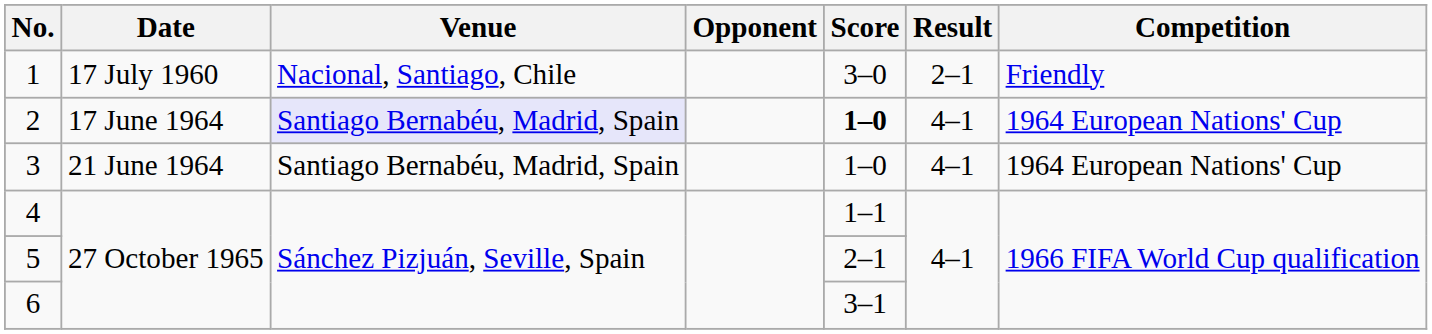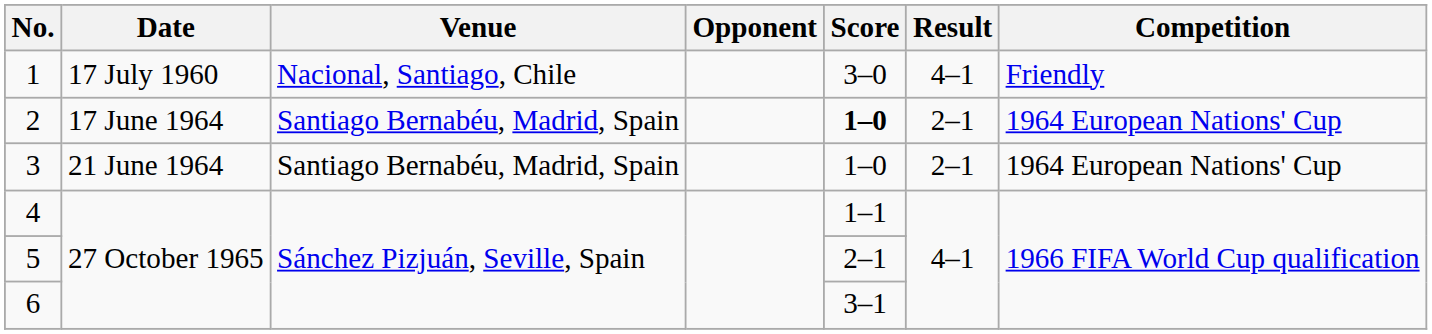 <table class="wikitable sortable">
 <tr>
 <th scope="col">No.</th>
 <th scope="col">Date</th>
 <th scope="col">Venue</th>
 <th scope="col">Opponent</th>
 <th scope="col">Score</th>
 <th scope="col">Result</th>
 <th scope="col">Competition</th>
 </tr>
 <tr>
 <td style="text-align:center">1</td>
 <td>17 July 1960</td>
 <td><a href='#'>Nacional</a>, <a href='#'>Santiago</a>, Chile</td>
 <td></td>
 <td style="text-align:center">3–0</td>
-<td style="text-align:center">2–1</td>
+<td style="text-align:center">4–1</td>
 <td><a href='#'>Friendly</a></td>
 </tr>
 <tr>
 <td style="text-align:center">2</td>
 <td>17 June 1964</td>
-<td style="background: lavender;"><a href='#'>Santiago Bernabéu</a>, <a href='#'>Madrid</a>, Spain</td>
+<td><a href='#'>Santiago Bernabéu</a>, <a href='#'>Madrid</a>, Spain</td>
 <td></td>
 <td style="text-align:center"><strong>1–0</strong></td>
-<td style="text-align:center">4–1</td>
+<td style="text-align:center">2–1</td>
 <td><a href='#'>1964 European Nations' Cup</a></td>
 </tr>
 <tr>
 <td style="text-align:center">3</td>
 <td>21 June 1964</td>
 <td>Santiago Bernabéu, Madrid, Spain</td>
 <td></td>
 <td style="text-align:center">1–0</td>
-<td style="text-align:center">4–1</td>
+<td style="text-align:center">2–1</td>
 <td>1964 European Nations' Cup</td>
 </tr>
 <tr>
 <td style="text-align:center">4</td>
 <td rowspan="3">27 October 1965</td>
 <td rowspan="3"><a href='#'>Sánchez Pizjuán</a>, <a href='#'>Seville</a>, Spain</td>
 <td rowspan="3"></td>
 <td style="text-align:center">1–1</td>
 <td rowspan="3" style="text-align:center">4–1</td>
 <td rowspan="3"><a href='#'>1966 FIFA World Cup qualification</a></td>
 </tr>
 <tr>
 <td style="text-align:center">5</td>
 <td style="text-align:center">2–1</td>
 </tr>
 <tr>
 <td style="text-align:center">6</td>
 <td style="text-align:center">3–1</td>
 </tr>
 </table>
